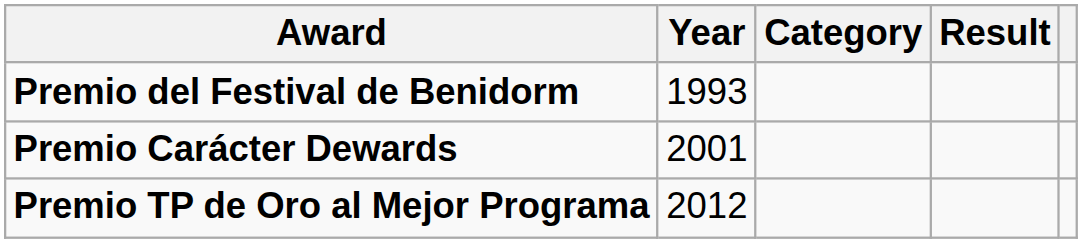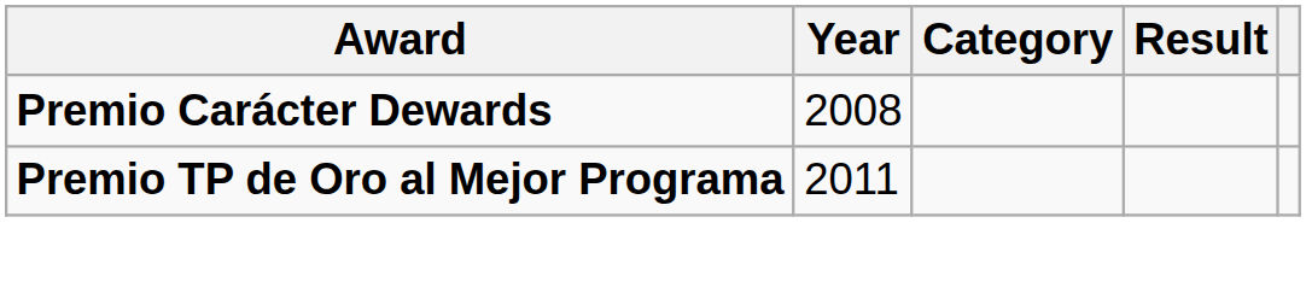 <table class="wikitable sortable">
 <tr>
 <th>Award</th>
 <th>Year</th>
 <th>Category</th>
 <th>Result</th>
 <th></th>
 </tr>
 <tr>
-<td rowspan=1><strong>Premio del Festival de Benidorm</strong></td>
-<td>1993</td>
-<td></td>
-<td></td>
-<td></td>
-</tr>
-<tr>
 <td rowspan=1><strong>Premio Carácter Dewards</strong></td>
-<td>2001</td>
+<td>2008</td>
 <td></td>
 <td></td>
 <td></td>
 </tr>
 <tr>
 <td rowspan=1><strong>Premio TP de Oro al Mejor Programa</strong></td>
-<td>2012</td>
+<td>2011</td>
 <td></td>
 <td></td>
 <td></td>
 </tr>
 </table>
